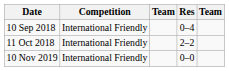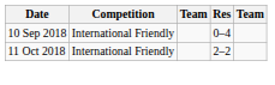 <table class="wikitable">
 <tr>
 <th>Date</th>
 <th>Competition</th>
 <th>Team</th>
 <th>Res</th>
 <th>Team</th>
 </tr>
 <tr>
 <td>10 Sep 2018</td>
 <td>International Friendly</td>
 <td></td>
 <td align=center>0–4</td>
 <td></td>
 </tr>
 <tr>
 <td>11 Oct 2018</td>
 <td>International Friendly</td>
 <td></td>
 <td align=center>2–2</td>
 <td></td>
 </tr>
-<tr>
-<td>10 Nov 2019</td>
-<td>International Friendly</td>
-<td></td>
-<td align=center>0–0</td>
-<td></td>
-</tr>
 </table>
